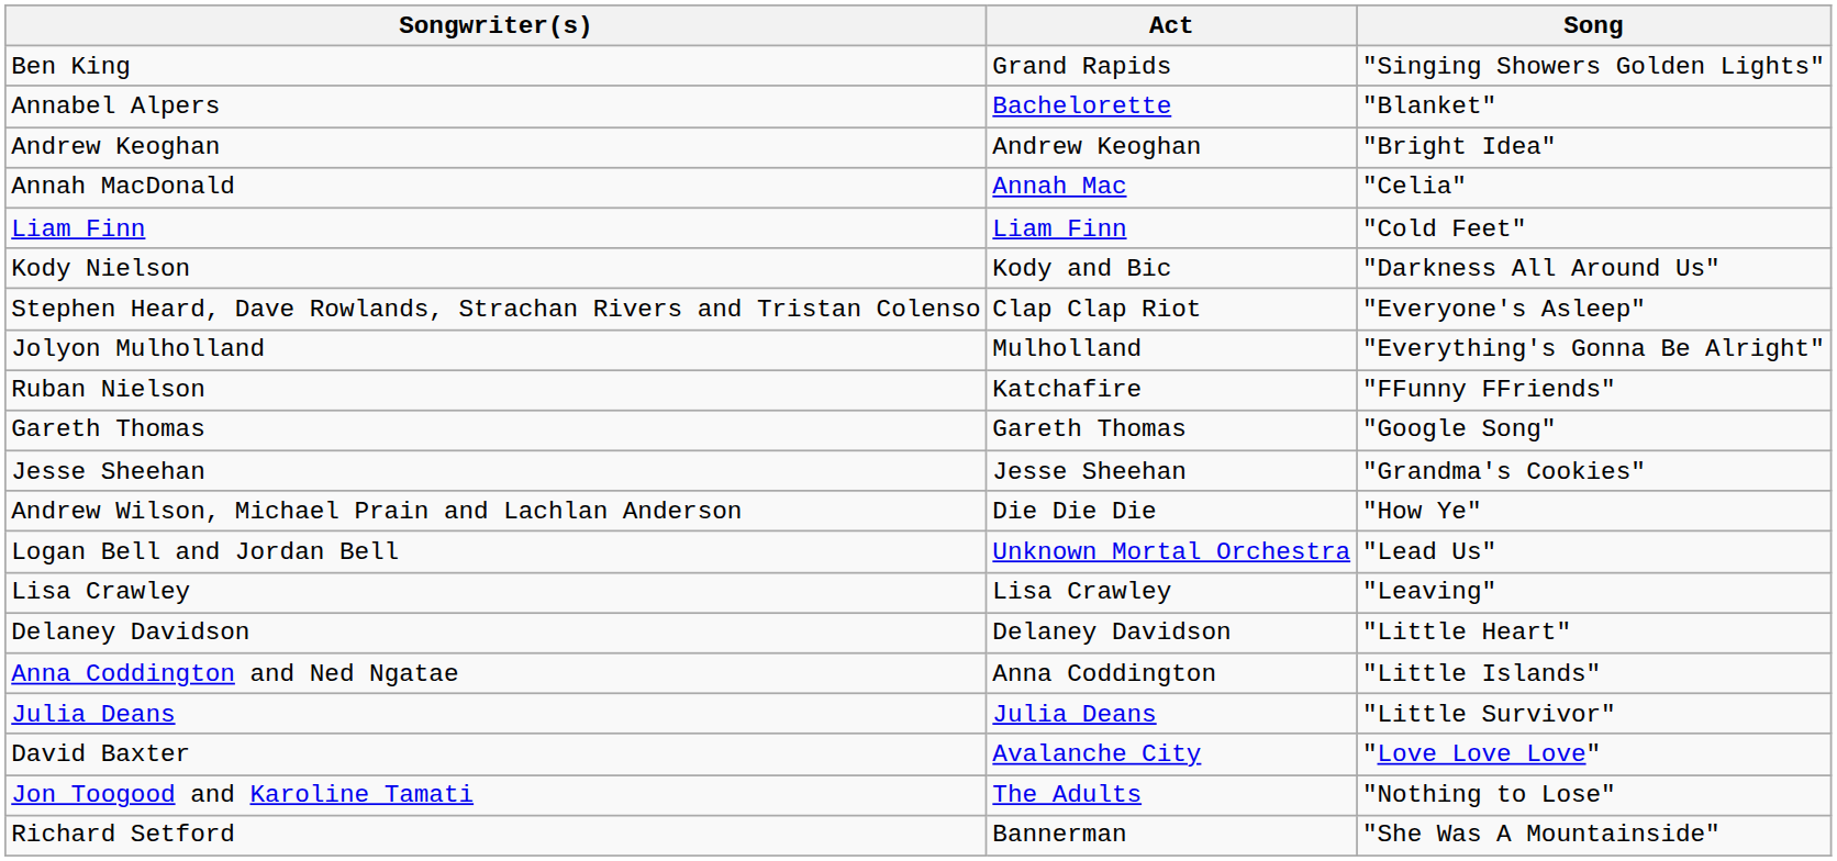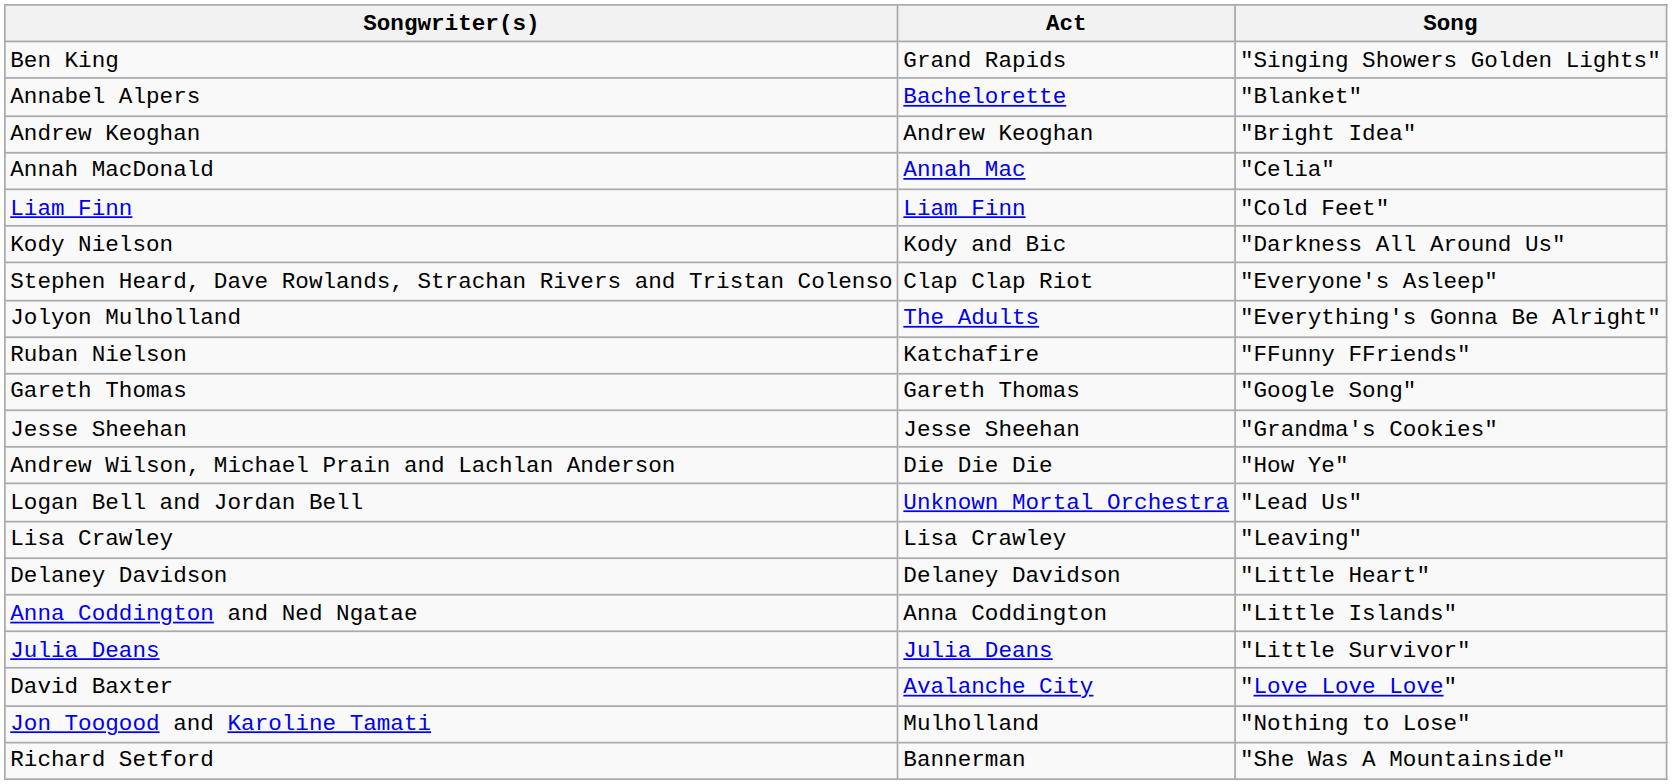 <table class="wikitable">
 <tr>
 <th>Songwriter(s)</th>
 <th>Act</th>
 <th>Song</th>
 </tr>
 <tr>
 <td>Ben King</td>
 <td>Grand Rapids</td>
 <td>"Singing Showers Golden Lights"</td>
 </tr>
 <tr>
 <td>Annabel Alpers</td>
 <td><a href='#'>Bachelorette</a></td>
 <td>"Blanket"</td>
 </tr>
 <tr>
 <td>Andrew Keoghan</td>
 <td>Andrew Keoghan</td>
 <td>"Bright Idea"</td>
 </tr>
 <tr>
 <td>Annah MacDonald</td>
 <td><a href='#'>Annah Mac</a></td>
 <td>"Celia"</td>
 </tr>
 <tr>
 <td><a href='#'>Liam Finn</a></td>
 <td><a href='#'>Liam Finn</a></td>
 <td>"Cold Feet"</td>
 </tr>
 <tr>
 <td>Kody Nielson</td>
 <td>Kody and Bic</td>
 <td>"Darkness All Around Us"</td>
 </tr>
 <tr>
 <td>Stephen Heard, Dave Rowlands, Strachan Rivers and Tristan Colenso</td>
 <td>Clap Clap Riot</td>
 <td>"Everyone's Asleep"</td>
 </tr>
 <tr>
 <td>Jolyon Mulholland</td>
-<td>Mulholland</td>
+<td><a href='#'>The Adults</a></td>
 <td>"Everything's Gonna Be Alright"</td>
 </tr>
 <tr>
 <td>Ruban Nielson</td>
 <td>Katchafire</td>
 <td>"FFunny FFriends"</td>
 </tr>
 <tr>
 <td>Gareth Thomas</td>
 <td>Gareth Thomas</td>
 <td>"Google Song"</td>
 </tr>
 <tr>
 <td>Jesse Sheehan</td>
 <td>Jesse Sheehan</td>
 <td>"Grandma's Cookies"</td>
 </tr>
 <tr>
 <td>Andrew Wilson, Michael Prain and Lachlan Anderson</td>
 <td>Die Die Die</td>
 <td>"How Ye"</td>
 </tr>
 <tr>
 <td>Logan Bell and Jordan Bell</td>
 <td><a href='#'>Unknown Mortal Orchestra</a></td>
 <td>"Lead Us"</td>
 </tr>
 <tr>
 <td>Lisa Crawley</td>
 <td>Lisa Crawley</td>
 <td>"Leaving"</td>
 </tr>
 <tr>
 <td>Delaney Davidson</td>
 <td>Delaney Davidson</td>
 <td>"Little Heart"</td>
 </tr>
 <tr>
 <td><a href='#'>Anna Coddington</a> and Ned Ngatae</td>
 <td>Anna Coddington</td>
 <td>"Little Islands"</td>
 </tr>
 <tr>
 <td><a href='#'>Julia Deans</a></td>
 <td><a href='#'>Julia Deans</a></td>
 <td>"Little Survivor"</td>
 </tr>
 <tr>
 <td>David Baxter</td>
 <td><a href='#'>Avalanche City</a></td>
 <td>"<a href='#'>Love Love Love</a>"</td>
 </tr>
 <tr>
 <td><a href='#'>Jon Toogood</a> and <a href='#'>Karoline Tamati</a></td>
-<td><a href='#'>The Adults</a></td>
+<td>Mulholland</td>
 <td>"Nothing to Lose"</td>
 </tr>
 <tr>
 <td>Richard Setford</td>
 <td>Bannerman</td>
 <td>"She Was A Mountainside"</td>
 </tr>
 </table>
